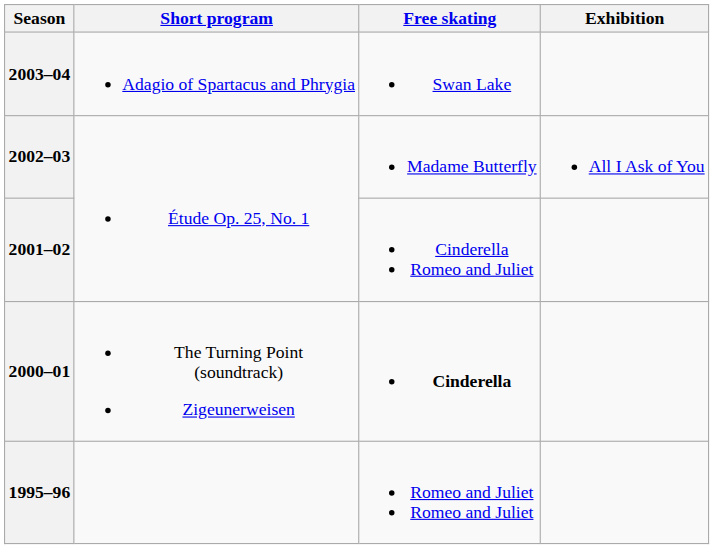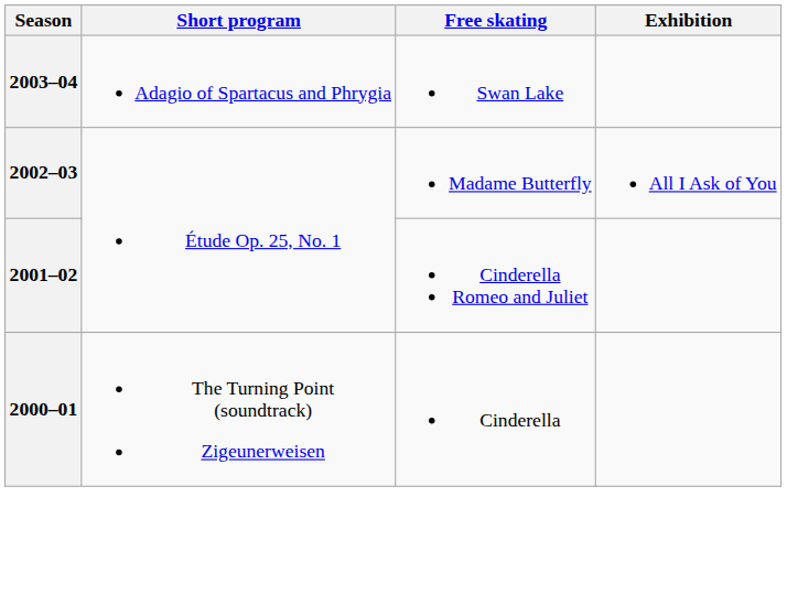 <table class="wikitable" style="text-align:center">
 <tr>
 <th>Season</th>
 <th><a href='#'>Short program</a></th>
 <th><a href='#'>Free skating</a></th>
 <th>Exhibition</th>
 </tr>
 <tr>
 <th>2003–04 <br> </th>
 <td><br><ul><li><a href='#'>Adagio of Spartacus and Phrygia</a> <br></li></ul></td>
 <td><br><ul><li><a href='#'>Swan Lake</a> <br></li></ul></td>
 <td></td>
 </tr>
 <tr>
 <th>2002–03 <br> </th>
 <td rowspan=2><br><ul><li><a href='#'>Étude Op. 25, No. 1</a> <br></li></ul></td>
 <td><br><ul><li><a href='#'>Madame Butterfly</a> <br></li></ul></td>
 <td><br><ul><li><a href='#'>All I Ask of You</a></li></ul></td>
 </tr>
 <tr>
 <th>2001–02 <br> </th>
 <td><br><ul><li><a href='#'>Cinderella</a> <br></li><li><a href='#'>Romeo and Juliet</a> <br></li></ul></td>
 <td></td>
 </tr>
 <tr>
 <th>2000–01 <br> </th>
 <td><br><ul><li>The Turning Point <br>(soundtrack)</li></ul><ul><li><a href='#'>Zigeunerweisen</a> <br></li></ul></td>
-<td><strong><br><ul><li>Cinderella <br></li></ul></strong></td>
-<td></td>
-</tr>
-<tr>
-<th>1995–96</th>
-<td></td>
-<td><br><ul><li><a href='#'>Romeo and Juliet</a> <br></li><li><a href='#'>Romeo and Juliet</a> <br></li></ul></td>
+<td><br><ul><li>Cinderella <br></li></ul></td>
 <td></td>
 </tr>
 </table>
